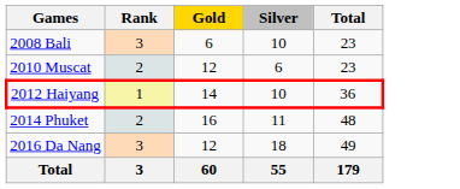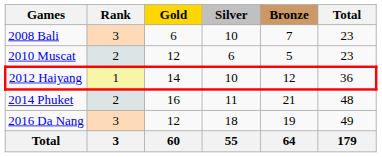 <table class="wikitable sortable" style="margin-top:0em; text-align:center; font-size:100%;">
 <tr>
 <th>Games</th>
 <th style="width:4em;">Rank</th>
 <th style="background:gold; width:4em;"><strong>Gold</strong></th>
 <th style="background:silver; width:4em;"><strong>Silver</strong></th>
+<th style="background:#cc9966; width:4em;"><strong>Bronze</strong></th>
 <th style="width:4em;">Total</th>
 </tr>
 <tr>
 <td align=left><a href='#'>2008 Bali</a></td>
 <td bgcolor=ffdab9>3</td>
 <td>6</td>
 <td>10</td>
+<td>7</td>
 <td>23</td>
 </tr>
 <tr>
 <td align=left><a href='#'>2010 Muscat</a></td>
 <td bgcolor=dce5e5>2</td>
 <td>12</td>
 <td>6</td>
+<td>5</td>
 <td>23</td>
 </tr>
 <tr style="border: 3px solid red">
 <td align=left><a href='#'>2012 Haiyang</a></td>
 <td bgcolor=f7f6a8>1</td>
 <td>14</td>
 <td>10</td>
+<td>12</td>
 <td>36</td>
 </tr>
 <tr>
 <td align=left><a href='#'>2014 Phuket</a></td>
 <td bgcolor=dce5e5>2</td>
 <td>16</td>
 <td>11</td>
+<td>21</td>
 <td>48</td>
 </tr>
 <tr>
 <td align=left><a href='#'>2016 Da Nang</a></td>
 <td bgcolor=ffdab9>3</td>
 <td>12</td>
 <td>18</td>
+<td>19</td>
 <td>49</td>
 </tr>
 <tr>
 <th>Total</th>
 <th>3</th>
 <th>60</th>
 <th>55</th>
+<th>64</th>
 <th>179</th>
 </tr>
 </table>
